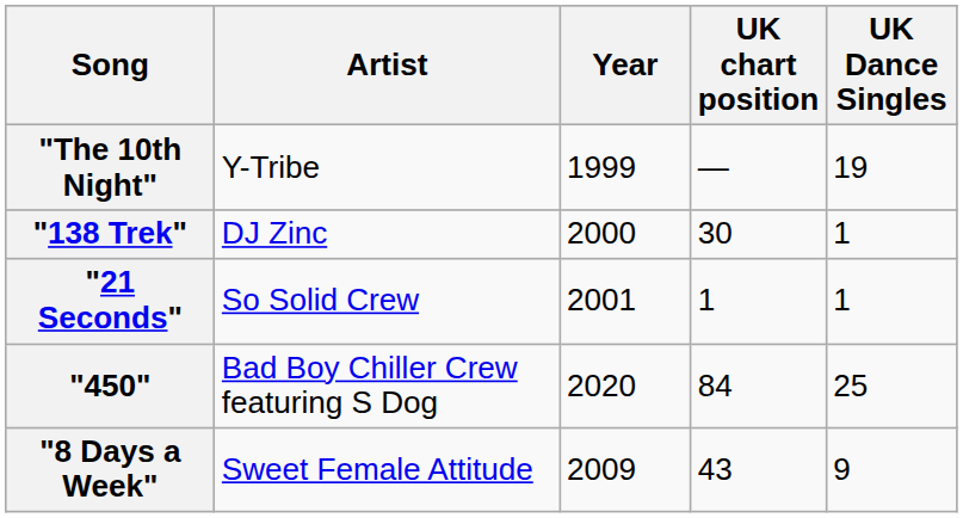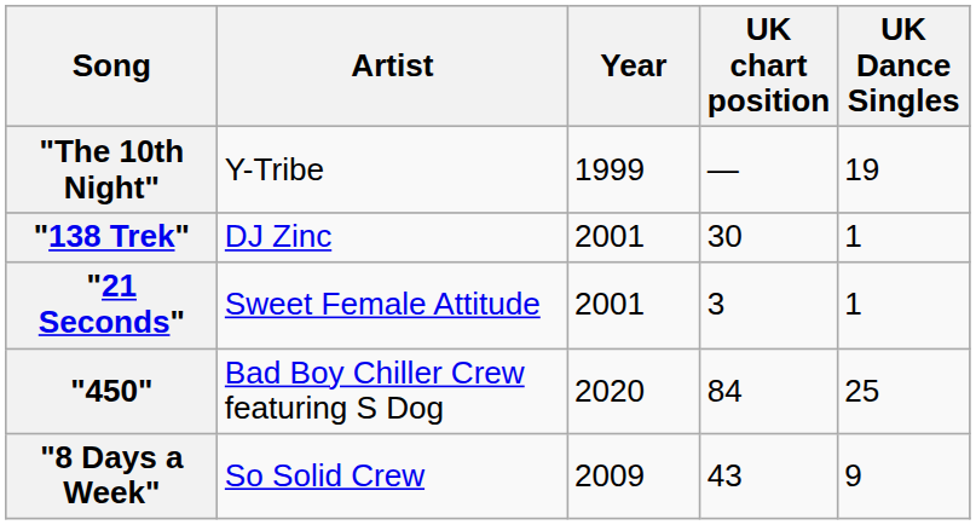 <table class="wikitable plainrowheaders">
 <tr>
 <th scope="col" style="width:100px;">Song</th>
 <th scope="col" style="width:170px;">Artist</th>
 <th scope="col" style="width:60px;">Year</th>
 <th scope="col" style="width:60px;">UK chart position</th>
 <th scope="col" style="width:60px;">UK Dance Singles</th>
 </tr>
 <tr>
 <th scope="row">"The 10th Night"</th>
 <td>Y-Tribe</td>
 <td>1999</td>
 <td>—</td>
 <td>19</td>
 </tr>
 <tr>
 <th scope="row">"<a href='#'>138 Trek</a>"</th>
 <td><a href='#'>DJ Zinc</a></td>
-<td>2000</td>
+<td>2001</td>
 <td>30</td>
 <td>1</td>
 </tr>
 <tr>
 <th scope="row">"<a href='#'>21 Seconds</a>"</th>
-<td><a href='#'>So Solid Crew</a></td>
+<td><a href='#'>Sweet Female Attitude</a></td>
 <td>2001</td>
-<td>1</td>
+<td>3</td>
 <td>1</td>
 </tr>
 <tr>
 <th scope="row">"450"</th>
 <td><a href='#'>Bad Boy Chiller Crew</a> featuring S Dog</td>
 <td>2020</td>
 <td>84</td>
 <td>25</td>
 </tr>
 <tr>
 <th scope="row">"8 Days a Week"</th>
-<td><a href='#'>Sweet Female Attitude</a></td>
+<td><a href='#'>So Solid Crew</a></td>
 <td>2009</td>
 <td>43</td>
 <td>9</td>
 </tr>
 </table>
